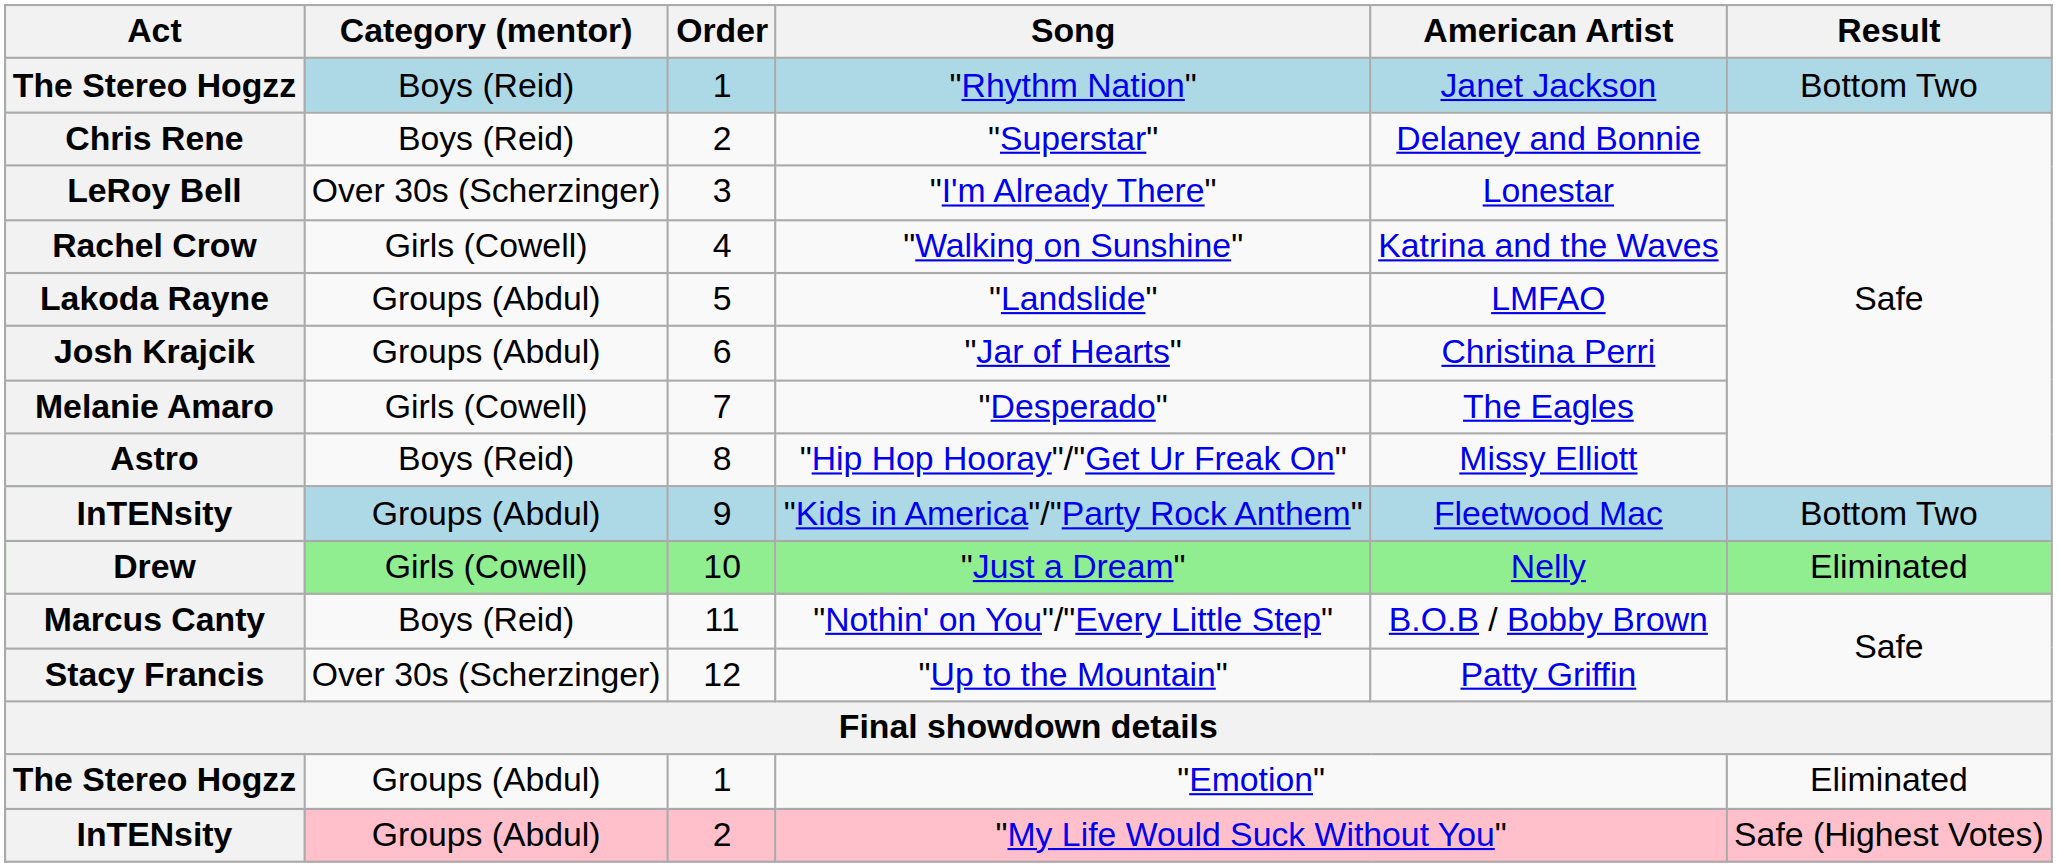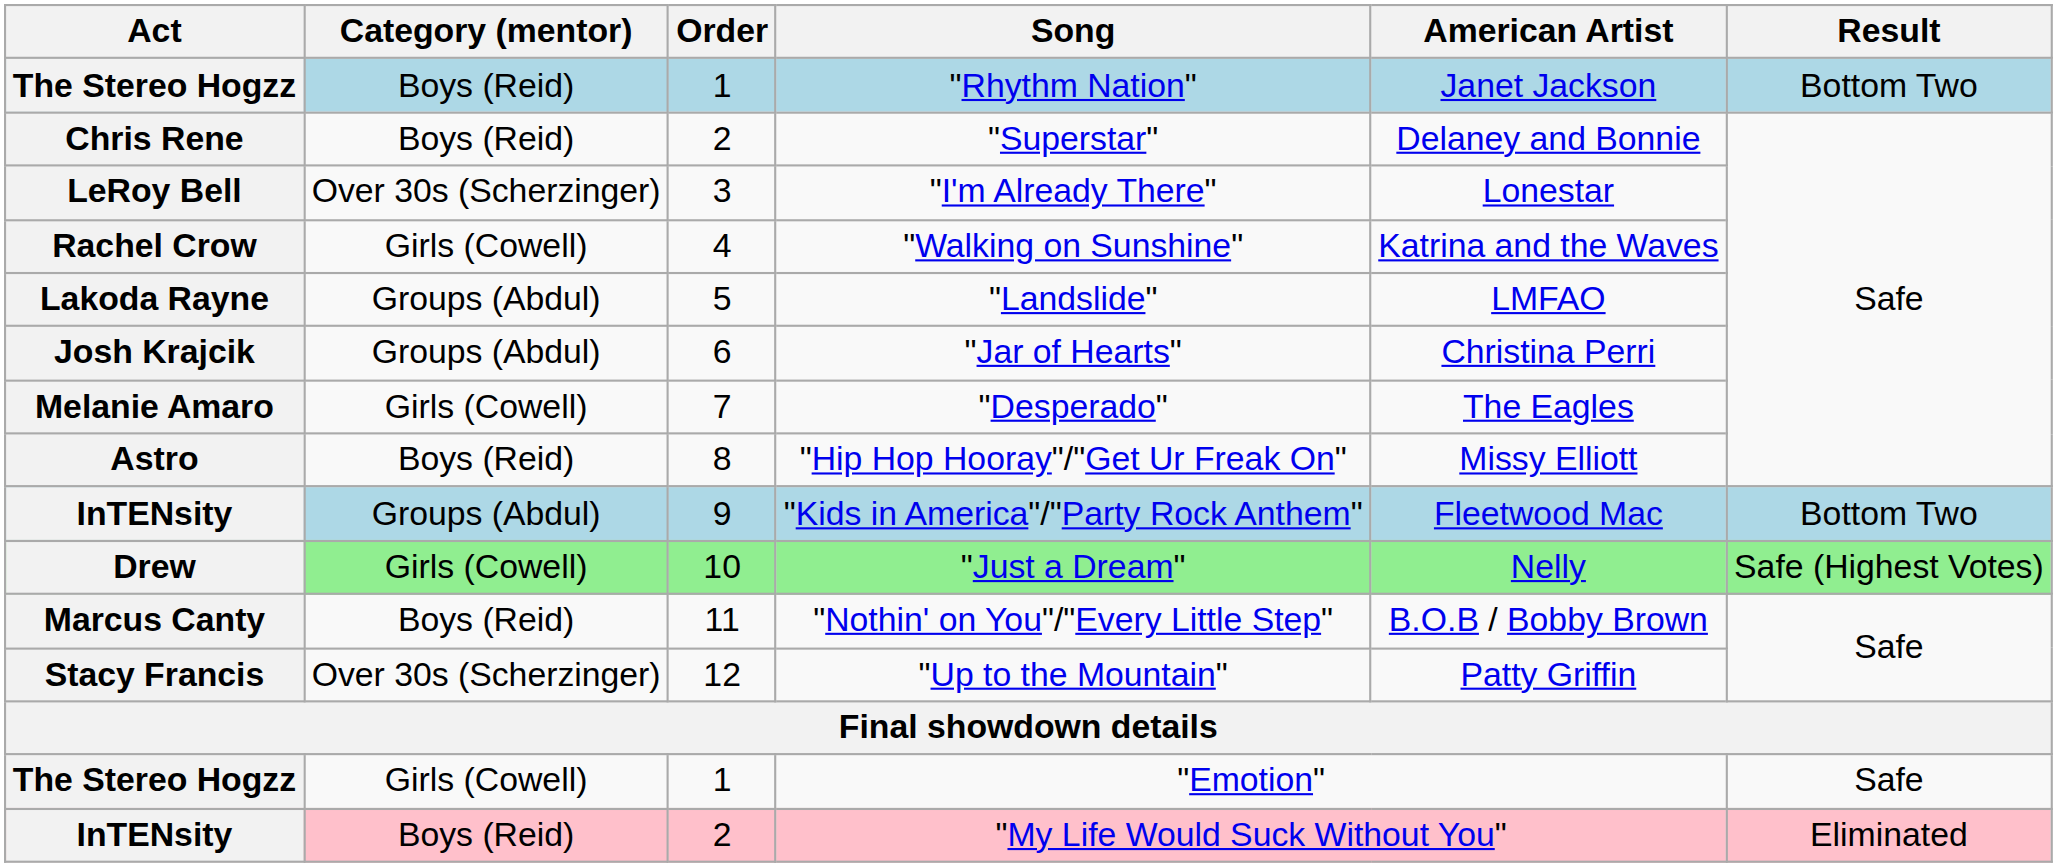 <table class="wikitable plainrowheaders" style="text-align:center;">
 <tr>
 <th scope="col">Act</th>
 <th scope="col">Category (mentor)</th>
 <th scope="col">Order</th>
 <th scope="col">Song</th>
 <th scope="col">American Artist</th>
 <th scope="col">Result</th>
 </tr>
 <tr style="background:lightblue;">
 <th scope="row">The Stereo Hogzz</th>
 <td>Boys (Reid)</td>
 <td>1</td>
 <td>"<a href='#'>Rhythm Nation</a>"</td>
 <td><a href='#'>Janet Jackson</a></td>
 <td>Bottom Two</td>
 </tr>
 <tr>
 <th scope="row">Chris Rene</th>
 <td>Boys (Reid)</td>
 <td>2</td>
 <td>"<a href='#'>Superstar</a>"</td>
 <td><a href='#'>Delaney and Bonnie</a></td>
 <td rowspan=7>Safe</td>
 </tr>
 <tr>
 <th scope="row">LeRoy Bell</th>
 <td>Over 30s (Scherzinger)</td>
 <td>3</td>
 <td>"<a href='#'>I'm Already There</a>"</td>
 <td><a href='#'>Lonestar</a></td>
 </tr>
 <tr>
 <th scope="row">Rachel Crow</th>
 <td>Girls (Cowell)</td>
 <td>4</td>
 <td>"<a href='#'>Walking on Sunshine</a>"</td>
 <td><a href='#'>Katrina and the Waves</a></td>
 </tr>
 <tr>
 <th scope="row">Lakoda Rayne</th>
 <td>Groups (Abdul)</td>
 <td>5</td>
 <td>"<a href='#'>Landslide</a>"</td>
 <td><a href='#'>LMFAO</a></td>
 </tr>
 <tr>
 <th scope="row">Josh Krajcik</th>
 <td>Groups (Abdul)</td>
 <td>6</td>
 <td>"<a href='#'>Jar of Hearts</a>"</td>
 <td><a href='#'>Christina Perri</a></td>
 </tr>
 <tr>
 <th scope="row">Melanie Amaro</th>
 <td>Girls (Cowell)</td>
 <td>7</td>
 <td>"<a href='#'>Desperado</a>"</td>
 <td><a href='#'>The Eagles</a></td>
 </tr>
 <tr>
 <th scope="row">Astro</th>
 <td>Boys (Reid)</td>
 <td>8</td>
 <td>"<a href='#'>Hip Hop Hooray</a>"/"<a href='#'>Get Ur Freak On</a>"</td>
 <td><a href='#'>Missy Elliott</a></td>
 </tr>
 <tr style="background:lightblue;">
 <th scope="row">InTENsity</th>
 <td>Groups (Abdul)</td>
 <td>9</td>
 <td>"<a href='#'>Kids in America</a>"/"<a href='#'>Party Rock Anthem</a>"</td>
 <td><a href='#'>Fleetwood Mac</a></td>
 <td>Bottom Two</td>
 </tr>
 <tr style="background:lightgreen;">
 <th scope="row">Drew</th>
 <td>Girls (Cowell)</td>
 <td>10</td>
 <td>"<a href='#'>Just a Dream</a>"</td>
 <td><a href='#'>Nelly</a></td>
-<td>Eliminated</td>
+<td>Safe (Highest Votes)</td>
 </tr>
 <tr>
 <th scope="row">Marcus Canty</th>
 <td>Boys (Reid)</td>
 <td>11</td>
 <td>"<a href='#'>Nothin' on You</a>"/"<a href='#'>Every Little Step</a>"</td>
 <td><a href='#'>B.O.B</a> / <a href='#'>Bobby Brown</a></td>
 <td rowspan=2>Safe</td>
 </tr>
 <tr>
 <th scope="row">Stacy Francis</th>
 <td>Over 30s (Scherzinger)</td>
 <td>12</td>
 <td>"<a href='#'>Up to the Mountain</a>"</td>
 <td><a href='#'>Patty Griffin</a></td>
 </tr>
 <tr>
 <th colspan="6">Final showdown details</th>
 </tr>
 <tr>
 <th scope="row">The Stereo Hogzz</th>
-<td>Groups (Abdul)</td>
+<td>Girls (Cowell)</td>
 <td>1</td>
 <td colspan="2">"<a href='#'>Emotion</a>"</td>
-<td>Eliminated</td>
+<td>Safe</td>
 </tr>
 <tr style="background:pink;">
 <th scope="row">InTENsity</th>
-<td>Groups (Abdul)</td>
+<td>Boys (Reid)</td>
 <td>2</td>
 <td colspan="2">"<a href='#'>My Life Would Suck Without You</a>"</td>
-<td>Safe (Highest Votes)</td>
+<td>Eliminated</td>
 </tr>
 </table>
